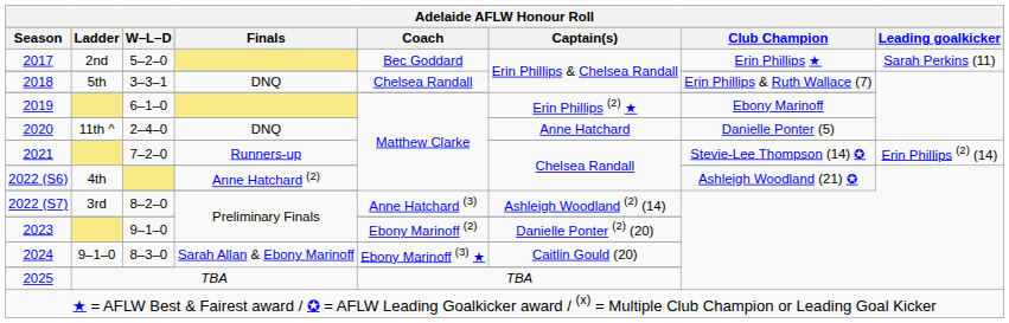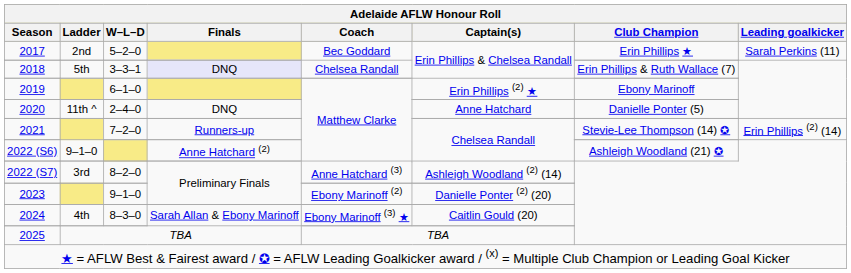 <table class="wikitable" style="text-align:center">
 <tr style="background:#bdb76b;font-size: 87%">
 <th colspan="9">Adelaide AFLW Honour Roll</th>
 </tr>
 <tr style="background:#bdb76b;font-size: 87%;">
 <th>Season</th>
 <th>Ladder</th>
 <th>W–L–D</th>
 <th>Finals</th>
 <th>Coach</th>
 <th>Captain(s)</th>
 <th><a href='#'>Club Champion</a></th>
 <th><a href='#'>Leading goalkicker</a></th>
 </tr>
 <tr style="font-size: 87%;">
 <td><a href='#'>2017</a></td>
 <td>2nd</td>
 <td>5–2–0</td>
 <td bgcolor="#F8EB87" div style="text-align: center;"></td>
 <td rowspan="2"><a href='#'>Bec Goddard</a></td>
 <td rowspan="4"><a href='#'>Erin Phillips</a> & <a href='#'>Chelsea Randall</a></td>
 <td><a href='#'>Erin Phillips</a> <a href='#'>★</a></td>
 <td><a href='#'>Sarah Perkins</a> (11)</td>
 </tr>
 <tr>
 </tr>
 <tr style="font-size: 87%;">
 <td><a href='#'>2018</a></td>
 <td>5th</td>
 <td>3–3–1</td>
-<td>DNQ</td>
+<td style="background: lavender;">DNQ</td>
 <td><a href='#'>Chelsea Randall</a></td>
 <td><a href='#'>Erin Phillips</a> & <a href='#'>Ruth Wallace</a> (7)</td>
 </tr>
 <tr>
 </tr>
 <tr style="font-size: 87%;">
 <td><a href='#'>2019</a></td>
 <td bgcolor="#F8EB87" div style="text-align: center;"></td>
 <td>6–1–0</td>
 <td bgcolor="#F8EB87" div style="text-align: center;"></td>
 <td rowspan="8"><a href='#'>Matthew Clarke</a></td>
 <td><a href='#'>Erin Phillips</a> <sup>(2)</sup> <a href='#'>★</a></td>
 <td><a href='#'>Ebony Marinoff</a></td>
 </tr>
 <tr>
 </tr>
 <tr style="font-size: 87%;">
 <td><a href='#'>2020</a></td>
 <td>11th ^</td>
 <td>2–4–0</td>
 <td>DNQ</td>
 <td><a href='#'>Anne Hatchard</a></td>
 <td><a href='#'>Danielle Ponter</a> (5)</td>
 </tr>
 <tr>
 </tr>
 <tr style="font-size: 87%;">
 <td><a href='#'>2021</a></td>
 <td rowspan="2" bgcolor="#F8EB87" div style="text-align: center;"></td>
 <td>7–2–0</td>
 <td><a href='#'>Runners-up</a></td>
 <td rowspan="4"><a href='#'>Chelsea Randall</a></td>
 <td><a href='#'>Stevie-Lee Thompson</a> (14) <a href='#'>✪</a></td>
 <td><a href='#'>Erin Phillips</a> <sup>(2)</sup> (14)</td>
 </tr>
 <tr>
 </tr>
 <tr style="font-size: 87%;">
 <td><a href='#'>2022 (S6)</a></td>
-<td>4th</td>
+<td>9–1–0</td>
 <td bgcolor="#F8EB87" div style="text-align: center;"></td>
 <td><a href='#'>Anne Hatchard</a> <sup>(2)</sup></td>
 <td><a href='#'>Ashleigh Woodland</a> (21) <a href='#'>✪</a></td>
 </tr>
 <tr>
 </tr>
 <tr style="font-size: 87%;">
 <td><a href='#'>2022 (S7)</a></td>
 <td>3rd</td>
 <td>8–2–0</td>
 <td rowspan="3">Preliminary Finals</td>
 <td><a href='#'>Anne Hatchard</a> <sup>(3)</sup></td>
 <td><a href='#'>Ashleigh Woodland</a> <sup>(2)</sup> (14)</td>
 </tr>
 <tr>
 </tr>
 <tr style="font-size: 87%;">
 <td><a href='#'>2023</a></td>
 <td bgcolor="#F8EB87" div style="text-align: center;"></td>
 <td>9–1–0</td>
 <td><a href='#'>Ebony Marinoff</a> <sup>(2)</sup></td>
 <td><a href='#'>Danielle Ponter</a> <sup>(2)</sup> (20)</td>
 </tr>
 <tr>
 </tr>
 <tr style="font-size: 87%;">
 <td><a href='#'>2024</a></td>
-<td>9–1–0</td>
+<td>4th</td>
 <td>8–3–0</td>
 <td rowspan="2"><a href='#'>Sarah Allan</a> & <a href='#'>Ebony Marinoff</a></td>
 <td><a href='#'>Ebony Marinoff</a> <sup>(3)</sup> <a href='#'>★</a></td>
 <td><a href='#'>Caitlin Gould</a> (20)</td>
 </tr>
 <tr>
 </tr>
 <tr style="font-size: 87%;">
 <td><a href='#'>2025</a></td>
 <td colspan="3"><em>TBA</em></td>
 <td colspan="2"><em>TBA</em></td>
 </tr>
 <tr>
 <td colspan="9"><a href='#'>★</a> = AFLW Best & Fairest award  /  <a href='#'>✪</a> = AFLW Leading Goalkicker award  /  <sup>(x)</sup> = Multiple Club Champion or Leading Goal Kicker</td>
 </tr>
 </table>
